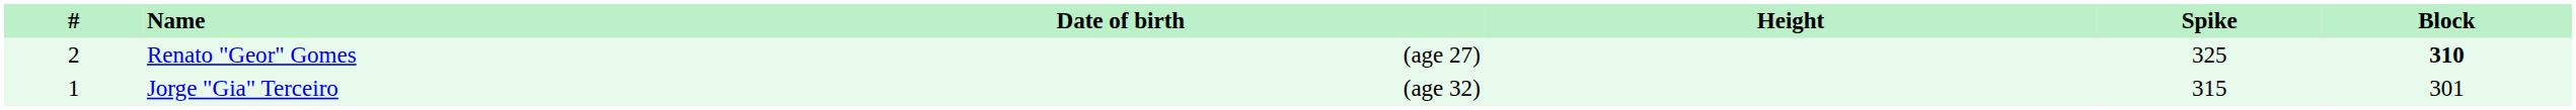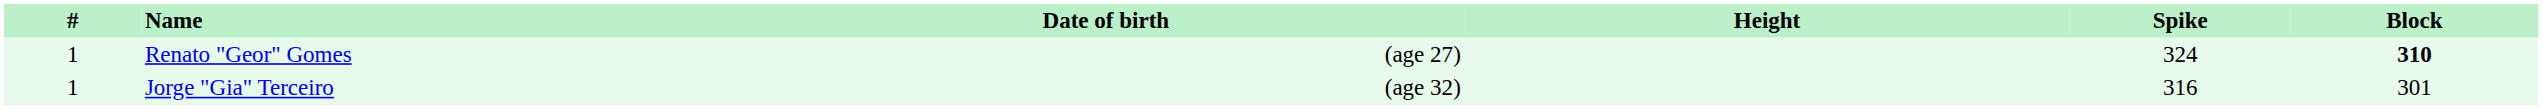 <table border=0 cellpadding=2 cellspacing=0  |- bgcolor=#FFECCE style="text-align:center; font-size:90%;" width=100%>
 <tr bgcolor=#BBF0C9>
 <th width=5%>#</th>
 <th width=22% align=left>Name</th>
 <th width=26%>Date of birth</th>
 <th width=22%>Height</th>
 <th width=8%>Spike</th>
 <th width=9%>Block</th>
 </tr>
 <tr bgcolor=#E7FAEC>
-<td>2</td>
+<td>1</td>
 <td align=left><a href='#'>Renato "Geor" Gomes</a></td>
 <td align=right> (age 27)</td>
 <td></td>
-<td>325</td>
+<td>324</td>
 <td><strong>310</strong></td>
 </tr>
 <tr bgcolor=#E7FAEC>
 <td>1</td>
 <td align=left><a href='#'>Jorge "Gia" Terceiro</a></td>
 <td align=right> (age 32)</td>
 <td></td>
-<td>315</td>
+<td>316</td>
 <td>301</td>
 </tr>
 </table>
